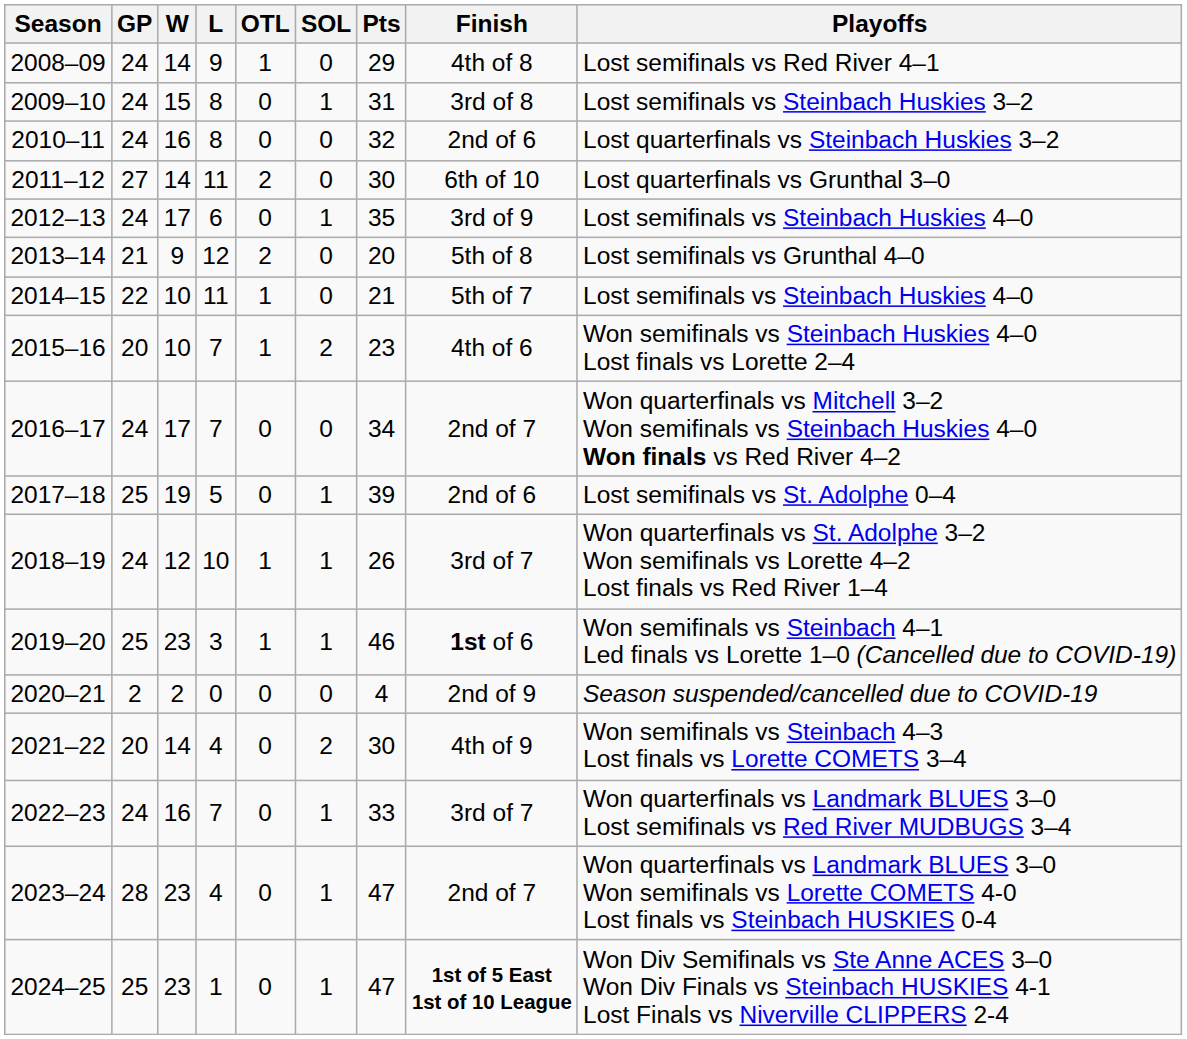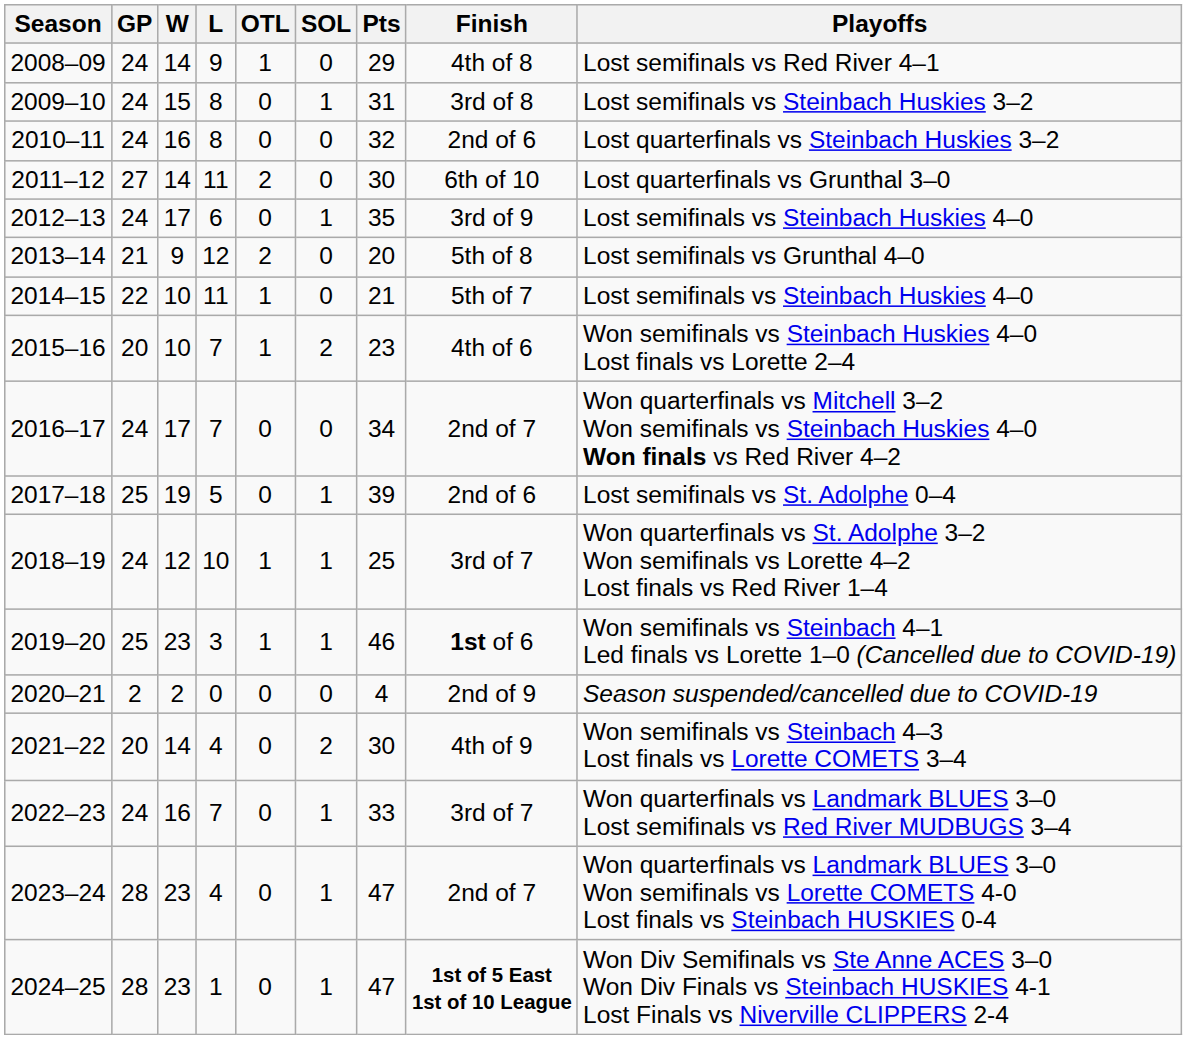 <table class="wikitable" style="text-align:center">
 <tr>
 <th>Season</th>
 <th>GP</th>
 <th>W</th>
 <th>L</th>
 <th>OTL</th>
 <th>SOL</th>
 <th>Pts</th>
 <th>Finish</th>
 <th>Playoffs</th>
 </tr>
 <tr>
 <td>2008–09</td>
 <td>24</td>
 <td>14</td>
 <td>9</td>
 <td>1</td>
 <td>0</td>
 <td>29</td>
 <td>4th of 8</td>
 <td align=left>Lost semifinals vs Red River 4–1</td>
 </tr>
 <tr>
 <td>2009–10</td>
 <td>24</td>
 <td>15</td>
 <td>8</td>
 <td>0</td>
 <td>1</td>
 <td>31</td>
 <td>3rd of 8</td>
 <td align=left>Lost semifinals vs <a href='#'>Steinbach Huskies</a> 3–2</td>
 </tr>
 <tr>
 <td>2010–11</td>
 <td>24</td>
 <td>16</td>
 <td>8</td>
 <td>0</td>
 <td>0</td>
 <td>32</td>
 <td>2nd of 6</td>
 <td align=left>Lost quarterfinals vs <a href='#'>Steinbach Huskies</a> 3–2</td>
 </tr>
 <tr>
 <td>2011–12</td>
 <td>27</td>
 <td>14</td>
 <td>11</td>
 <td>2</td>
 <td>0</td>
 <td>30</td>
 <td>6th of 10</td>
 <td align=left>Lost quarterfinals vs Grunthal 3–0</td>
 </tr>
 <tr>
 <td>2012–13</td>
 <td>24</td>
 <td>17</td>
 <td>6</td>
 <td>0</td>
 <td>1</td>
 <td>35</td>
 <td>3rd of 9</td>
 <td align=left>Lost semifinals vs <a href='#'>Steinbach Huskies</a> 4–0</td>
 </tr>
 <tr>
 <td>2013–14</td>
 <td>21</td>
 <td>9</td>
 <td>12</td>
 <td>2</td>
 <td>0</td>
 <td>20</td>
 <td>5th of 8</td>
 <td align=left>Lost semifinals vs Grunthal 4–0</td>
 </tr>
 <tr>
 <td>2014–15</td>
 <td>22</td>
 <td>10</td>
 <td>11</td>
 <td>1</td>
 <td>0</td>
 <td>21</td>
 <td>5th of 7</td>
 <td align=left>Lost semifinals vs <a href='#'>Steinbach Huskies</a> 4–0</td>
 </tr>
 <tr>
 <td>2015–16</td>
 <td>20</td>
 <td>10</td>
 <td>7</td>
 <td>1</td>
 <td>2</td>
 <td>23</td>
 <td>4th of 6</td>
 <td align=left>Won semifinals vs <a href='#'>Steinbach Huskies</a> 4–0<br>Lost finals vs Lorette 2–4</td>
 </tr>
 <tr>
 <td>2016–17</td>
 <td>24</td>
 <td>17</td>
 <td>7</td>
 <td>0</td>
 <td>0</td>
 <td>34</td>
 <td>2nd of 7</td>
 <td align=left>Won quarterfinals vs <a href='#'>Mitchell</a> 3–2<br>Won semifinals vs <a href='#'>Steinbach Huskies</a> 4–0<br><strong>Won finals</strong> vs Red River 4–2</td>
 </tr>
 <tr>
 <td>2017–18</td>
 <td>25</td>
 <td>19</td>
 <td>5</td>
 <td>0</td>
 <td>1</td>
 <td>39</td>
 <td>2nd of 6</td>
 <td align=left>Lost semifinals vs <a href='#'>St. Adolphe</a> 0–4</td>
 </tr>
 <tr>
 <td>2018–19</td>
 <td>24</td>
 <td>12</td>
 <td>10</td>
 <td>1</td>
 <td>1</td>
-<td>26</td>
+<td>25</td>
 <td>3rd of 7</td>
 <td align=left>Won quarterfinals vs <a href='#'>St. Adolphe</a> 3–2<br>Won semifinals vs Lorette 4–2<br>Lost finals vs Red River 1–4</td>
 </tr>
 <tr>
 <td>2019–20</td>
 <td>25</td>
 <td>23</td>
 <td>3</td>
 <td>1</td>
 <td>1</td>
 <td>46</td>
 <td><strong>1st</strong> of 6</td>
 <td align=left>Won semifinals vs <a href='#'>Steinbach</a> 4–1<br>Led finals vs Lorette 1–0 <em>(Cancelled due to COVID-19)</em></td>
 </tr>
 <tr>
 <td>2020–21</td>
 <td>2</td>
 <td>2</td>
 <td>0</td>
 <td>0</td>
 <td>0</td>
 <td>4</td>
 <td>2nd of 9</td>
 <td align=left><em>Season suspended/cancelled due to COVID-19</em></td>
 </tr>
 <tr>
 <td>2021–22</td>
 <td>20</td>
 <td>14</td>
 <td>4</td>
 <td>0</td>
 <td>2</td>
 <td>30</td>
 <td>4th of 9</td>
 <td align=left>Won semifinals vs <a href='#'>Steinbach</a> 4–3<br>Lost finals vs <a href='#'>Lorette COMETS</a> 3–4</td>
 </tr>
 <tr>
 <td>2022–23</td>
 <td>24</td>
 <td>16</td>
 <td>7</td>
 <td>0</td>
 <td>1</td>
 <td>33</td>
 <td>3rd of 7</td>
 <td align=left>Won quarterfinals vs <a href='#'>Landmark BLUES</a> 3–0<br>Lost semifinals vs <a href='#'>Red River MUDBUGS</a> 3–4</td>
 </tr>
 <tr>
 <td>2023–24</td>
 <td>28</td>
 <td>23</td>
 <td>4</td>
 <td>0</td>
 <td>1</td>
 <td>47</td>
 <td>2nd of 7</td>
 <td align=left>Won quarterfinals vs <a href='#'>Landmark BLUES</a> 3–0<br>Won semifinals vs <a href='#'>Lorette COMETS</a> 4-0<br>Lost finals vs <a href='#'>Steinbach HUSKIES</a> 0-4</td>
 </tr>
 <tr>
 <td>2024–25</td>
-<td>25</td>
+<td>28</td>
 <td>23</td>
 <td>1</td>
 <td>0</td>
 <td>1</td>
 <td>47</td>
 <td><small><strong>1st of 5 East</strong><br><strong>1st of 10 League</strong></small></td>
 <td align=left>Won Div Semifinals vs <a href='#'>Ste Anne ACES</a> 3–0<br>Won Div Finals vs <a href='#'>Steinbach HUSKIES</a> 4-1<br>Lost Finals vs <a href='#'>Niverville CLIPPERS</a> 2-4</td>
 </tr>
 </table>
